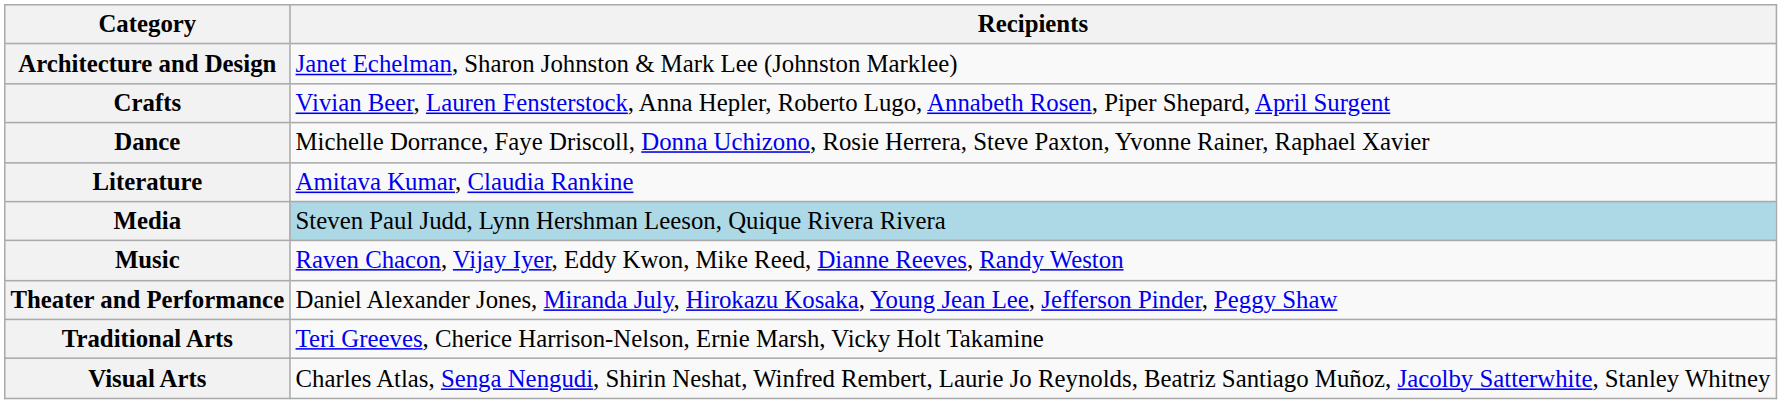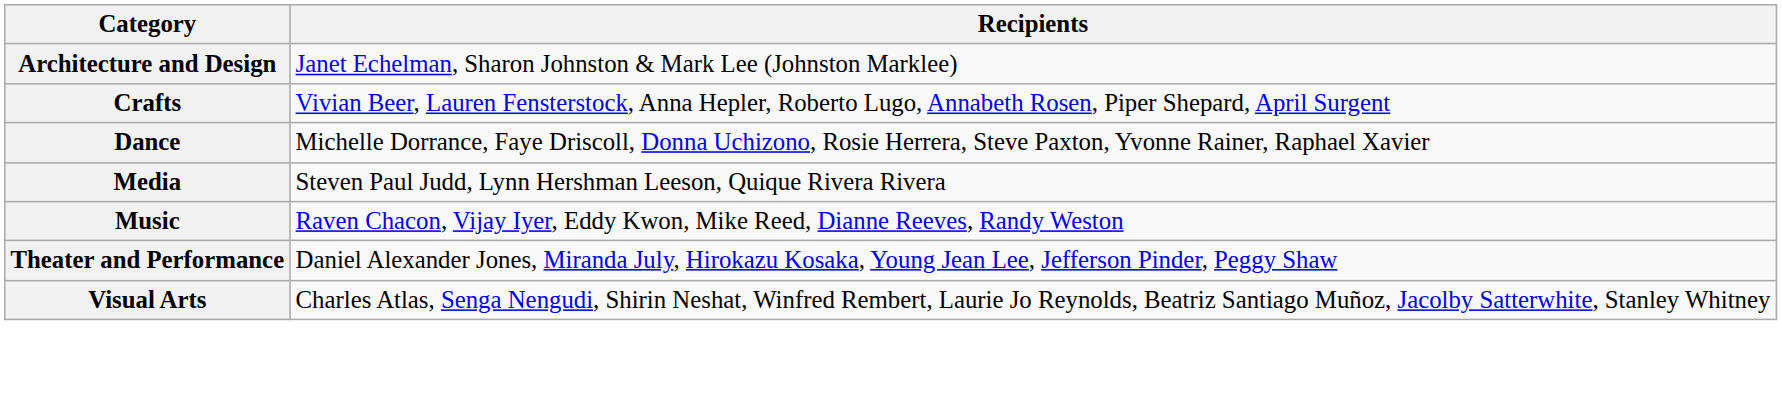 <table class=wikitable>
 <tr>
 <th>Category</th>
 <th>Recipients</th>
 </tr>
 <tr>
 <th>Architecture and Design</th>
 <td><a href='#'>Janet Echelman</a>, Sharon Johnston & Mark Lee (Johnston Marklee)</td>
 </tr>
 <tr>
 <th>Crafts</th>
 <td><a href='#'>Vivian Beer</a>, <a href='#'>Lauren Fensterstock</a>, Anna Hepler, Roberto Lugo, <a href='#'>Annabeth Rosen</a>, Piper Shepard, <a href='#'>April Surgent</a></td>
 </tr>
 <tr>
 <th>Dance</th>
 <td>Michelle Dorrance, Faye Driscoll, <a href='#'>Donna Uchizono</a>, Rosie Herrera, Steve Paxton, Yvonne Rainer, Raphael Xavier</td>
 </tr>
 <tr>
-<th>Literature</th>
-<td><a href='#'>Amitava Kumar</a>, <a href='#'>Claudia Rankine</a></td>
-</tr>
-<tr>
 <th>Media</th>
-<td style="background: lightblue;">Steven Paul Judd, Lynn Hershman Leeson, Quique Rivera Rivera</td>
+<td>Steven Paul Judd, Lynn Hershman Leeson, Quique Rivera Rivera</td>
 </tr>
 <tr>
 <th>Music</th>
 <td><a href='#'>Raven Chacon</a>, <a href='#'>Vijay Iyer</a>, Eddy Kwon, Mike Reed, <a href='#'>Dianne Reeves</a>, <a href='#'>Randy Weston</a></td>
 </tr>
 <tr>
 <th>Theater and Performance</th>
 <td>Daniel Alexander Jones, <a href='#'>Miranda July</a>, <a href='#'>Hirokazu Kosaka</a>, <a href='#'>Young Jean Lee</a>, <a href='#'>Jefferson Pinder</a>, <a href='#'>Peggy Shaw</a></td>
 </tr>
 <tr>
-<th>Traditional Arts</th>
-<td><a href='#'>Teri Greeves</a>, Cherice Harrison-Nelson, Ernie Marsh, Vicky Holt Takamine</td>
-</tr>
-<tr>
 <th>Visual Arts</th>
 <td>Charles Atlas, <a href='#'>Senga Nengudi</a>, Shirin Neshat, Winfred Rembert, Laurie Jo Reynolds, Beatriz Santiago Muñoz, <a href='#'>Jacolby Satterwhite</a>, Stanley Whitney</td>
 </tr>
 </table>
